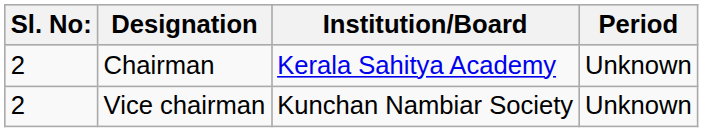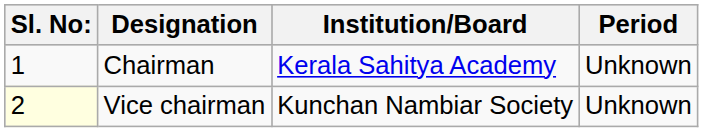 <table class="wikitable">
 <tr>
 <th>Sl. No:</th>
 <th>Designation</th>
 <th>Institution/Board</th>
 <th>Period</th>
 </tr>
 <tr>
-<td>2</td>
+<td>1</td>
 <td>Chairman</td>
 <td><a href='#'>Kerala Sahitya Academy</a></td>
 <td>Unknown</td>
 </tr>
 <tr>
-<td>2</td>
+<td style="background: lightyellow;">2</td>
 <td>Vice chairman</td>
 <td>Kunchan Nambiar Society</td>
 <td>Unknown</td>
 </tr>
 </table>
